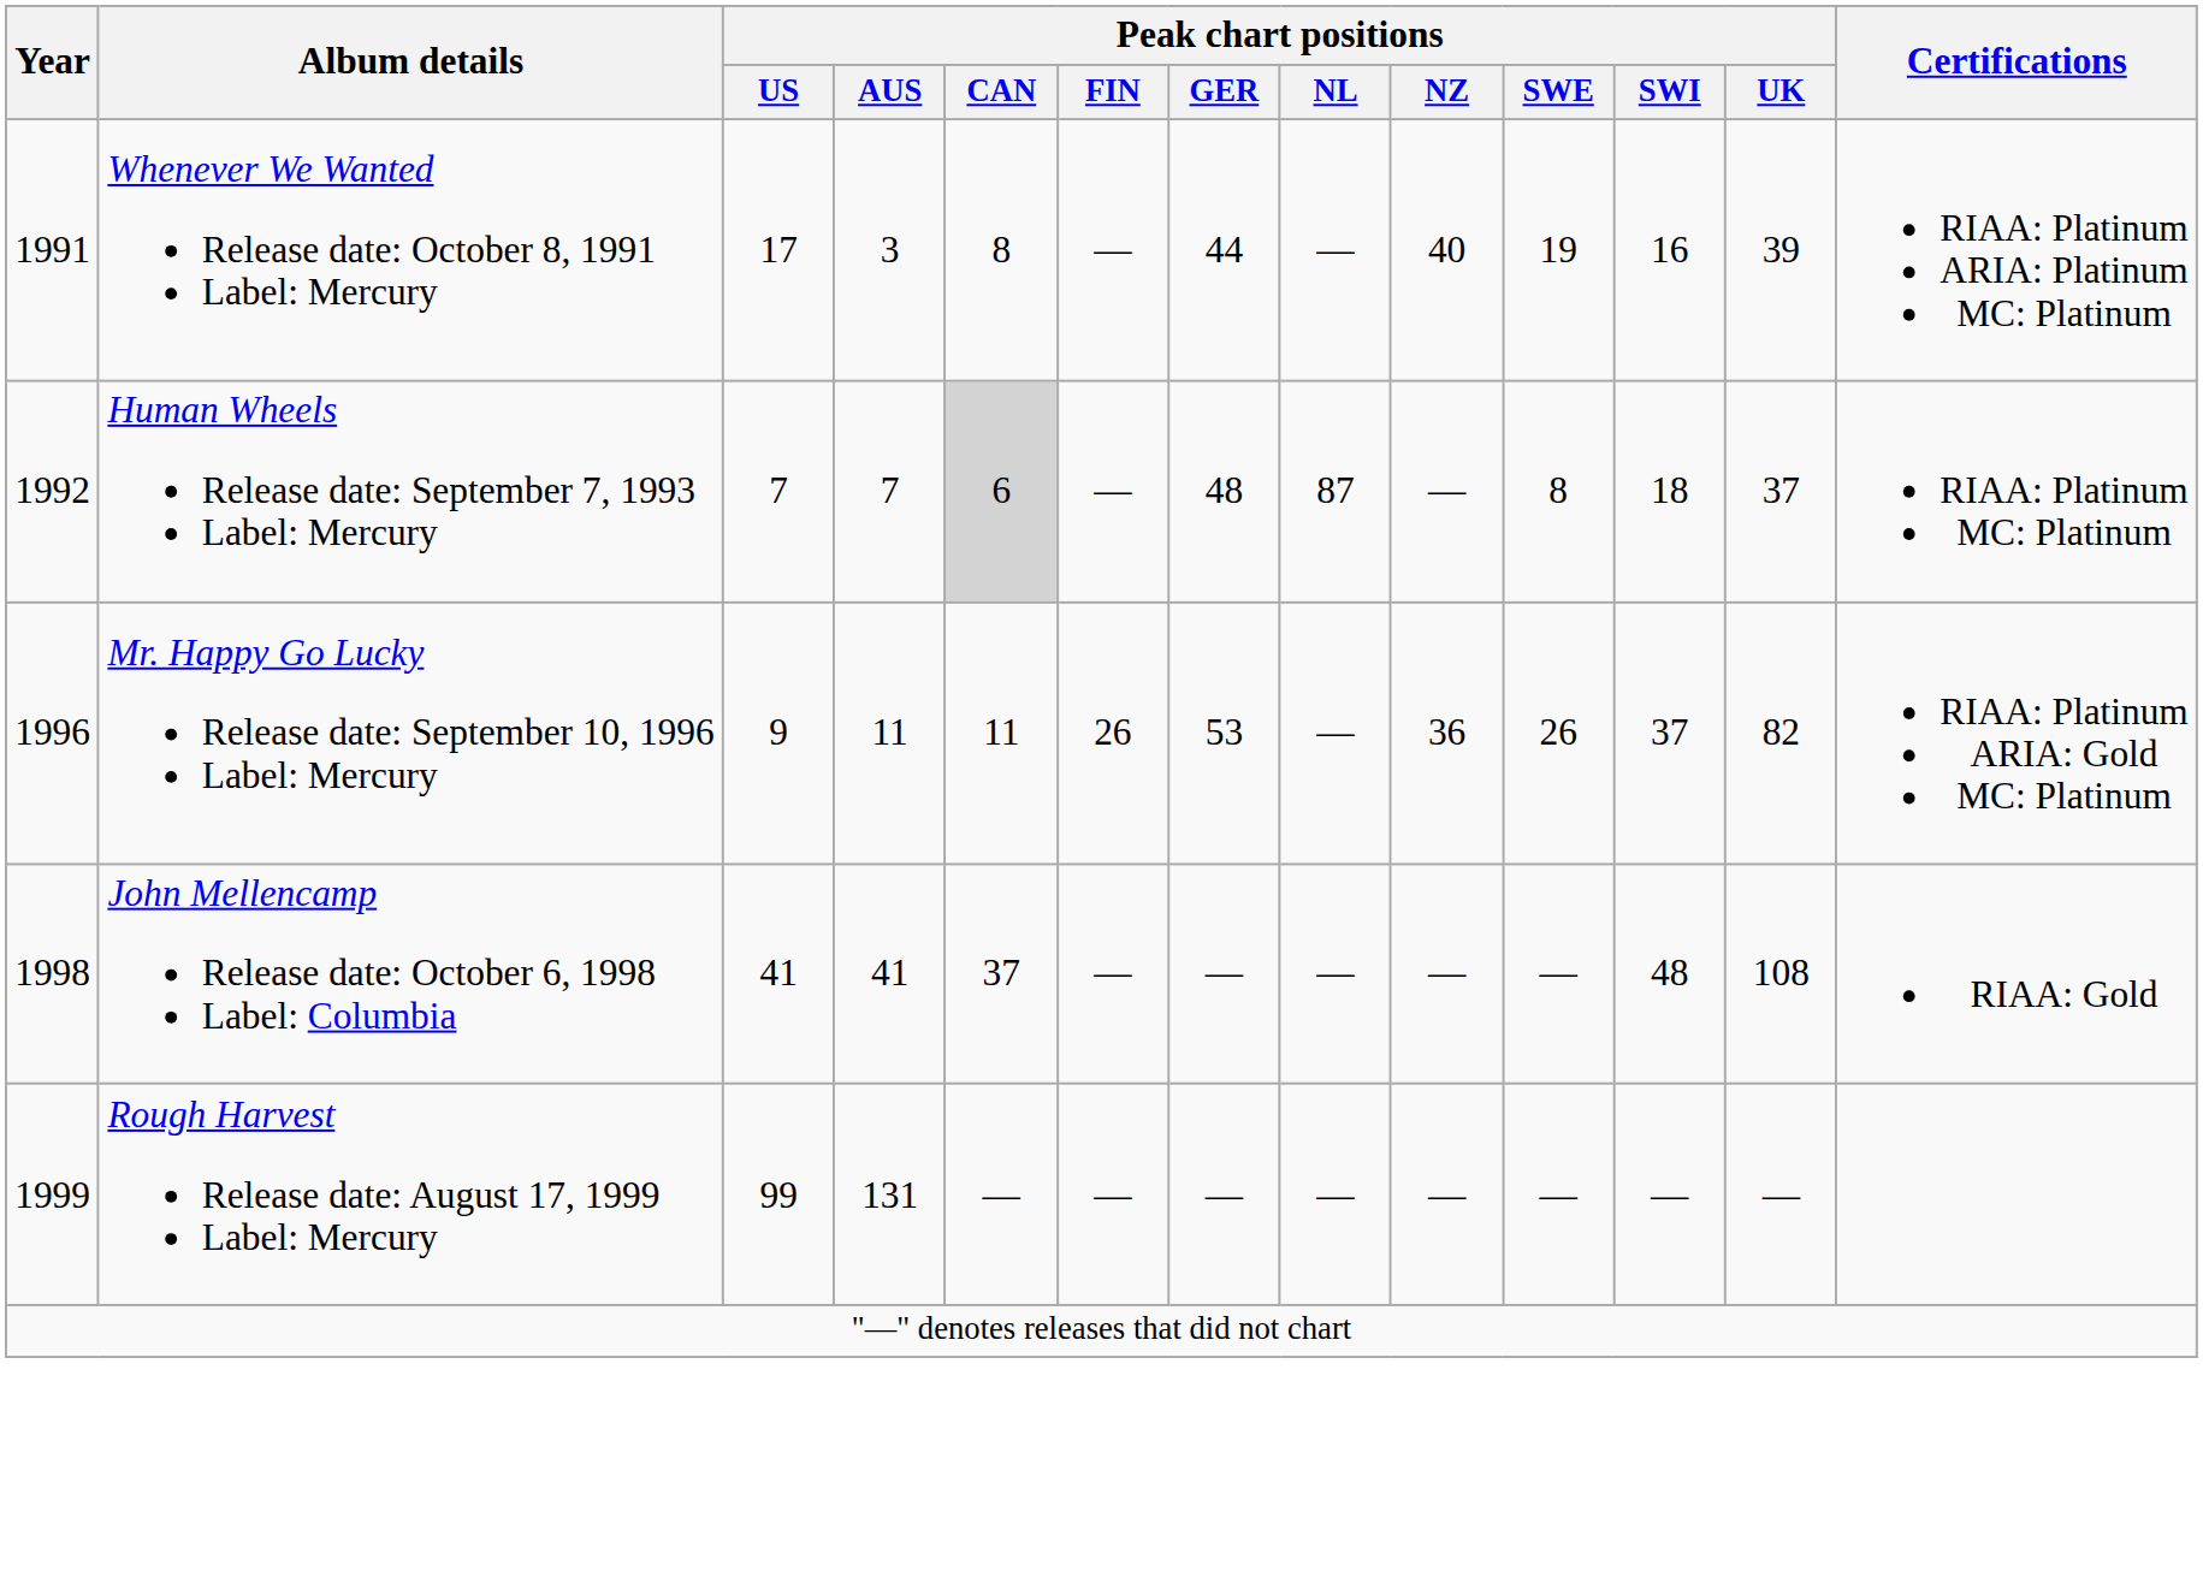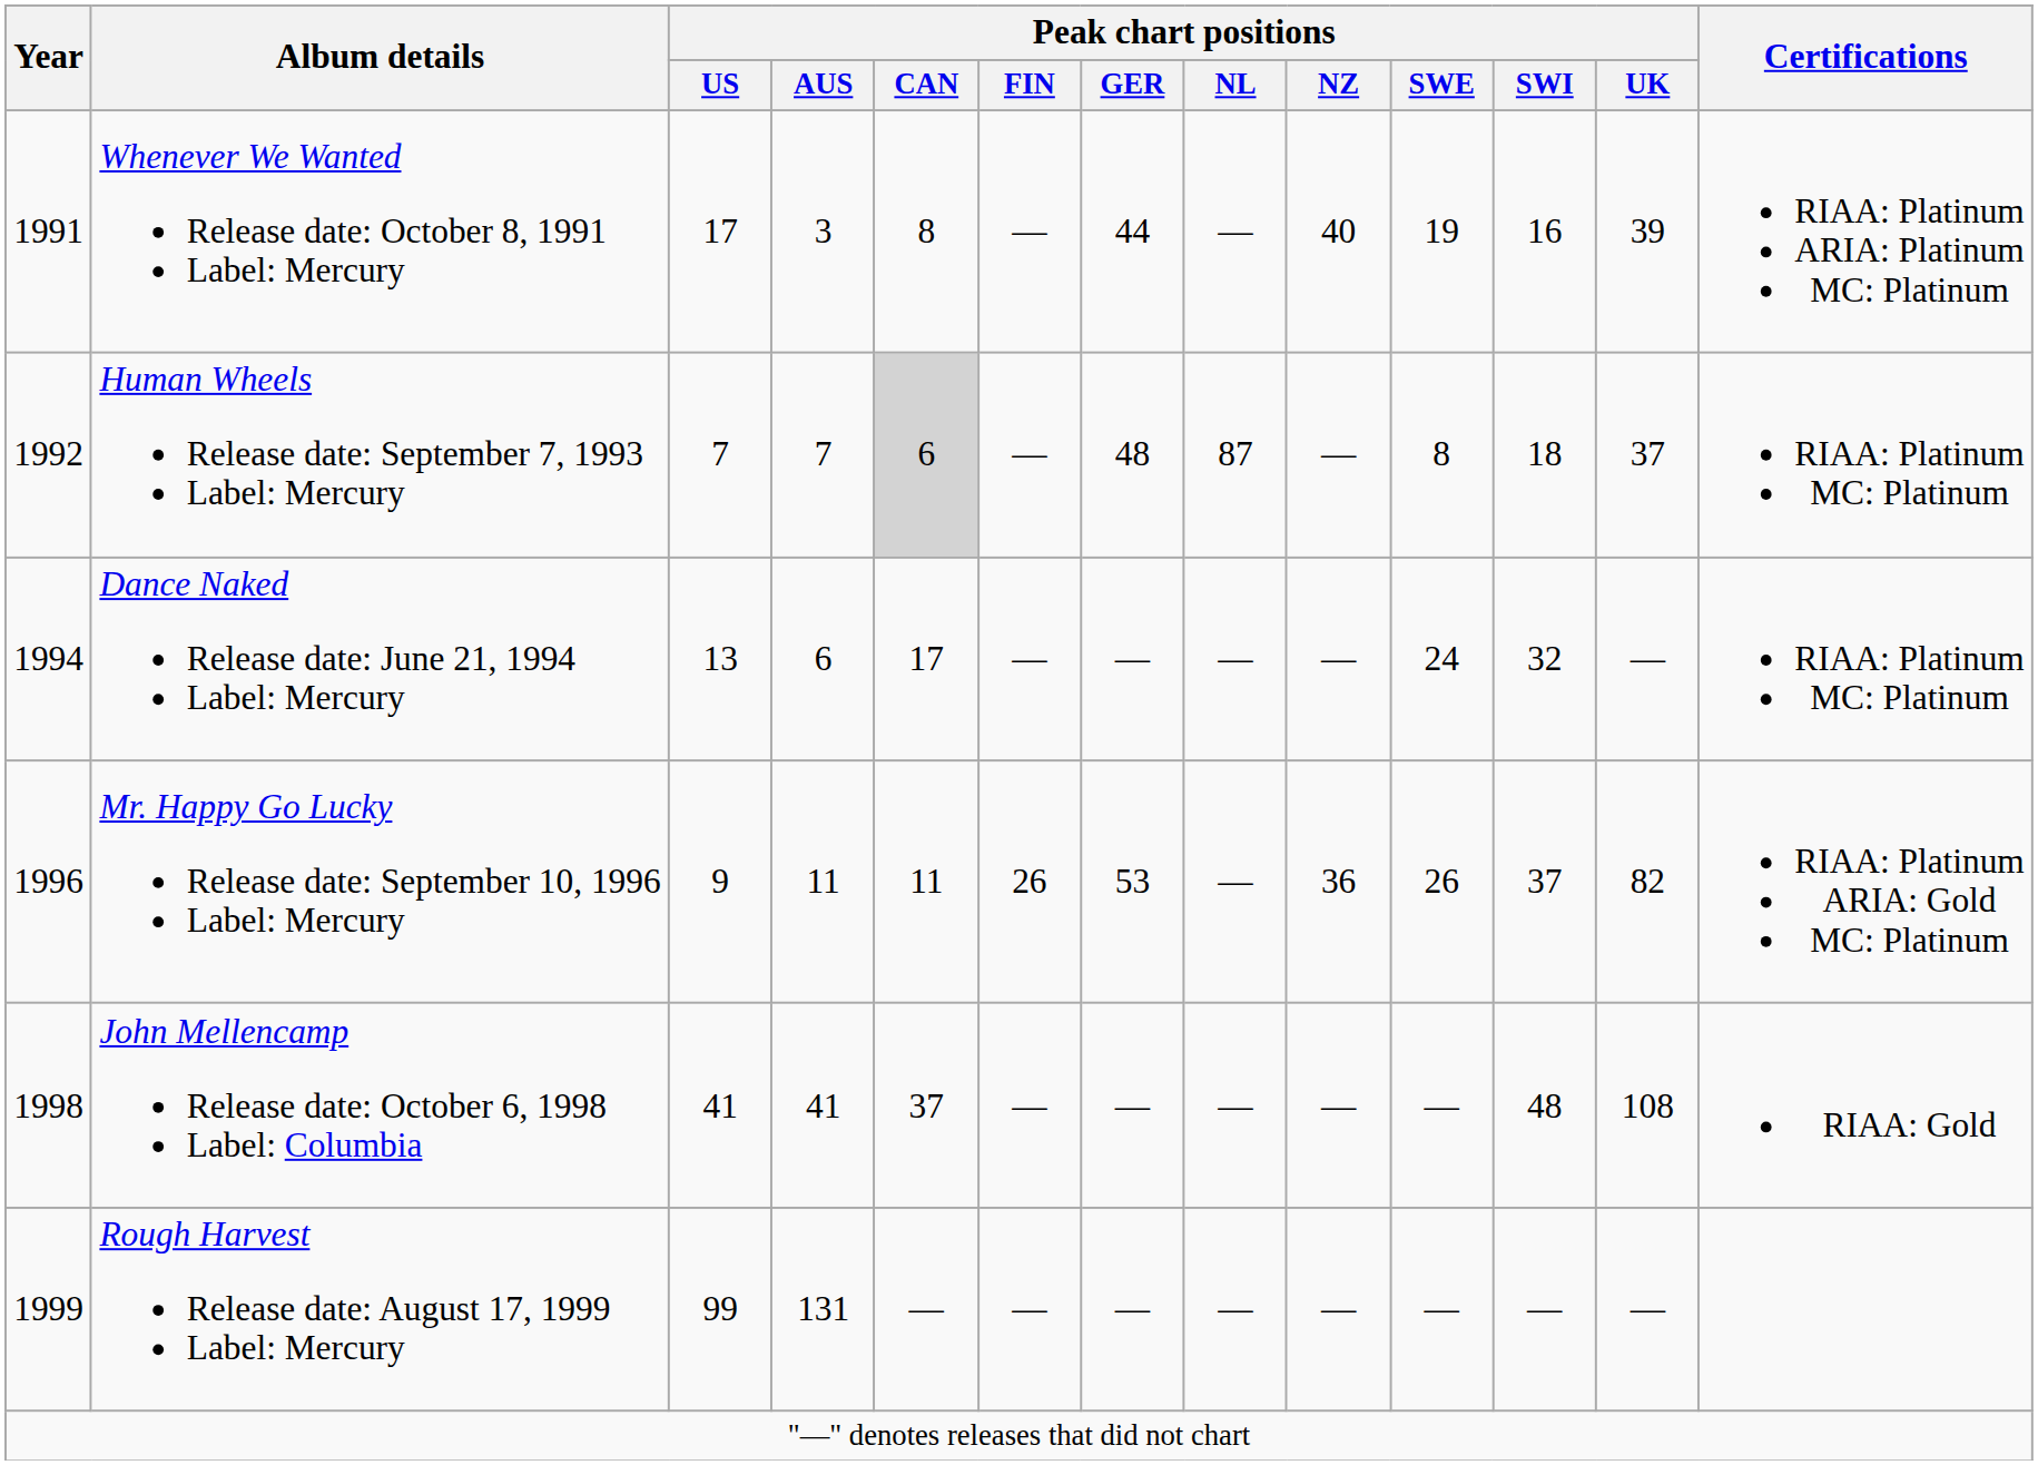 <table class="wikitable" style="text-align:center">
 <tr>
 <th rowspan="2">Year</th>
 <th rowspan="2">Album details</th>
 <th colspan="10">Peak chart positions</th>
 <th rowspan="2"><a href='#'>Certifications</a></th>
 </tr>
 <tr>
 <th style="width:3em;font-size:85%"><a href='#'>US</a><br></th>
 <th style="width:3em;font-size:85%"><a href='#'>AUS</a><br></th>
 <th style="width:3em;font-size:85%"><a href='#'>CAN</a><br></th>
 <th style="width:3em;font-size:85%"><a href='#'>FIN</a><br></th>
 <th style="width:3em;font-size:85%"><a href='#'>GER</a><br></th>
 <th style="width:3em;font-size:85%"><a href='#'>NL</a><br></th>
 <th style="width:3em;font-size:85%"><a href='#'>NZ</a><br></th>
 <th style="width:3em;font-size:85%"><a href='#'>SWE</a><br></th>
 <th style="width:3em;font-size:85%"><a href='#'>SWI</a><br></th>
 <th style="width:3em;font-size:85%"><a href='#'>UK</a><br></th>
 </tr>
 <tr>
 <td>1991</td>
 <td align="left"><em><a href='#'>Whenever We Wanted</a></em><br><ul><li>Release date: October 8, 1991</li><li>Label: Mercury</li></ul></td>
 <td>17</td>
 <td>3</td>
 <td>8</td>
 <td>—</td>
 <td>44</td>
 <td>—</td>
 <td>40</td>
 <td>19</td>
 <td>16</td>
 <td>39</td>
 <td><br><ul><li>RIAA: Platinum</li><li>ARIA: Platinum</li><li>MC: Platinum</li></ul></td>
 </tr>
 <tr>
 <td>1992</td>
 <td align="left"><em><a href='#'>Human Wheels</a></em><br><ul><li>Release date: September 7, 1993</li><li>Label: Mercury</li></ul></td>
 <td>7</td>
 <td>7</td>
 <td style="background: lightgrey;">6</td>
 <td>—</td>
 <td>48</td>
 <td>87</td>
 <td>—</td>
 <td>8</td>
 <td>18</td>
 <td>37</td>
+<td><br><ul><li>RIAA: Platinum</li><li>MC: Platinum</li></ul></td>
+</tr>
+<tr>
+<td>1994</td>
+<td align="left"><em><a href='#'>Dance Naked</a></em><br><ul><li>Release date: June 21, 1994</li><li>Label: Mercury</li></ul></td>
+<td>13</td>
+<td>6</td>
+<td>17</td>
+<td>—</td>
+<td>—</td>
+<td>—</td>
+<td>—</td>
+<td>24</td>
+<td>32</td>
+<td>—</td>
 <td><br><ul><li>RIAA: Platinum</li><li>MC: Platinum</li></ul></td>
 </tr>
 <tr>
 <td>1996</td>
 <td align="left"><em><a href='#'>Mr. Happy Go Lucky</a></em><br><ul><li>Release date: September 10, 1996</li><li>Label: Mercury</li></ul></td>
 <td>9</td>
 <td>11</td>
 <td>11</td>
 <td>26</td>
 <td>53</td>
 <td>—</td>
 <td>36</td>
 <td>26</td>
 <td>37</td>
 <td>82</td>
 <td><br><ul><li>RIAA: Platinum</li><li>ARIA: Gold</li><li>MC: Platinum</li></ul></td>
 </tr>
 <tr>
 <td>1998</td>
 <td align="left"><em><a href='#'>John Mellencamp</a></em><br><ul><li>Release date: October 6, 1998</li><li>Label: <a href='#'>Columbia</a></li></ul></td>
 <td>41</td>
 <td>41</td>
 <td>37</td>
 <td>—</td>
 <td>—</td>
 <td>—</td>
 <td>—</td>
 <td>—</td>
 <td>48</td>
 <td>108</td>
 <td><br><ul><li>RIAA: Gold</li></ul></td>
 </tr>
 <tr>
 <td>1999</td>
 <td align="left"><em><a href='#'>Rough Harvest</a></em><br><ul><li>Release date: August 17, 1999</li><li>Label: Mercury</li></ul></td>
 <td>99</td>
 <td>131</td>
 <td>—</td>
 <td>—</td>
 <td>—</td>
 <td>—</td>
 <td>—</td>
 <td>—</td>
 <td>—</td>
 <td>—</td>
 <td></td>
 </tr>
 <tr>
 <td colspan="13" style="font-size:85%">"—" denotes releases that did not chart</td>
 </tr>
 </table>
